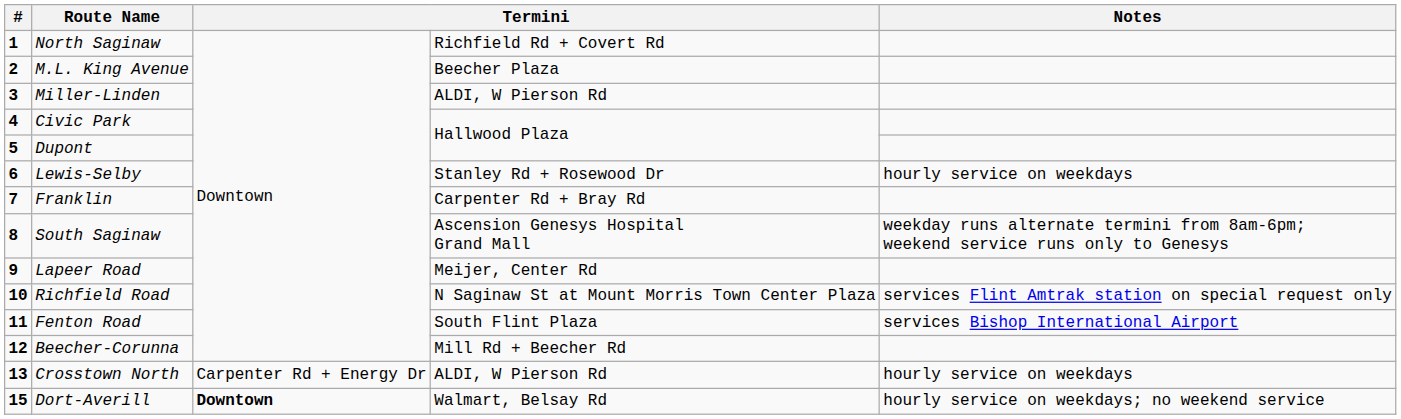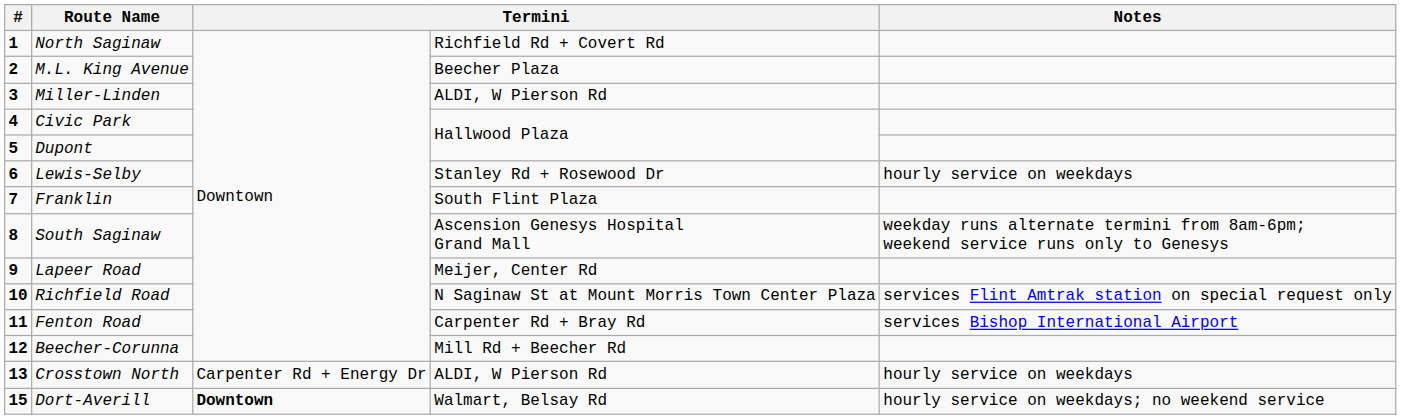 <table class="sortable wikitable">
 <tr>
 <th rowspan="2">#</th>
 <th rowspan="2"><strong>Route Name</strong></th>
 <th colspan="2" rowspan="2">Termini</th>
 <th rowspan="2"><strong>Notes</strong></th>
 </tr>
 <tr>
 </tr>
 <tr>
 <td><strong>1</strong></td>
 <td><em>North Saginaw</em></td>
 <td rowspan="12">Downtown</td>
 <td>Richfield Rd + Covert Rd</td>
 <td></td>
 </tr>
 <tr>
 <td><strong>2</strong></td>
 <td><em>M.L. King Avenue</em></td>
 <td>Beecher Plaza</td>
 <td></td>
 </tr>
 <tr>
 <td><strong>3</strong></td>
 <td><em>Miller-Linden</em></td>
 <td>ALDI, W Pierson Rd</td>
 <td></td>
 </tr>
 <tr>
 <td><strong>4</strong></td>
 <td><em>Civic Park</em></td>
 <td rowspan="2">Hallwood Plaza</td>
 <td></td>
 </tr>
 <tr>
 <td><strong>5</strong></td>
 <td><em>Dupont</em></td>
 <td></td>
 </tr>
 <tr>
 <td><strong>6</strong></td>
 <td><em>Lewis-Selby</em></td>
 <td>Stanley Rd + Rosewood Dr</td>
 <td>hourly service on weekdays</td>
 </tr>
 <tr>
 <td><strong>7</strong></td>
 <td><em>Franklin</em></td>
-<td>Carpenter Rd + Bray Rd</td>
+<td>South Flint Plaza</td>
 <td></td>
 </tr>
 <tr>
 <td><strong>8</strong></td>
 <td><em>South Saginaw</em></td>
 <td>Ascension Genesys Hospital<br>Grand Mall</td>
 <td>weekday runs alternate termini from 8am-6pm;<br>weekend service runs only to Genesys</td>
 </tr>
 <tr>
 <td><strong>9</strong></td>
 <td><em>Lapeer Road</em></td>
 <td>Meijer, Center Rd</td>
 <td></td>
 </tr>
 <tr>
 <td><strong>10</strong></td>
 <td><em>Richfield Road</em></td>
 <td>N Saginaw St at Mount Morris Town Center Plaza</td>
 <td>services <a href='#'>Flint Amtrak station</a> on special request only</td>
 </tr>
 <tr>
 <td><strong>11</strong></td>
 <td><em>Fenton Road</em></td>
-<td>South Flint Plaza</td>
+<td>Carpenter Rd + Bray Rd</td>
 <td>services <a href='#'>Bishop International Airport</a></td>
 </tr>
 <tr>
 <td><strong>12</strong></td>
 <td><em>Beecher-Corunna</em></td>
 <td>Mill Rd + Beecher Rd</td>
 <td></td>
 </tr>
 <tr>
 <td><strong>13</strong></td>
 <td><em>Crosstown North</em></td>
 <td>Carpenter Rd + Energy Dr</td>
 <td>ALDI, W Pierson Rd</td>
 <td>hourly service on weekdays</td>
 </tr>
 <tr>
 <td><strong>15</strong></td>
 <td><em>Dort-Averill</em></td>
 <td><strong>Downtown</strong></td>
 <td>Walmart, Belsay Rd</td>
 <td>hourly service on weekdays; no weekend service</td>
 </tr>
 </table>
